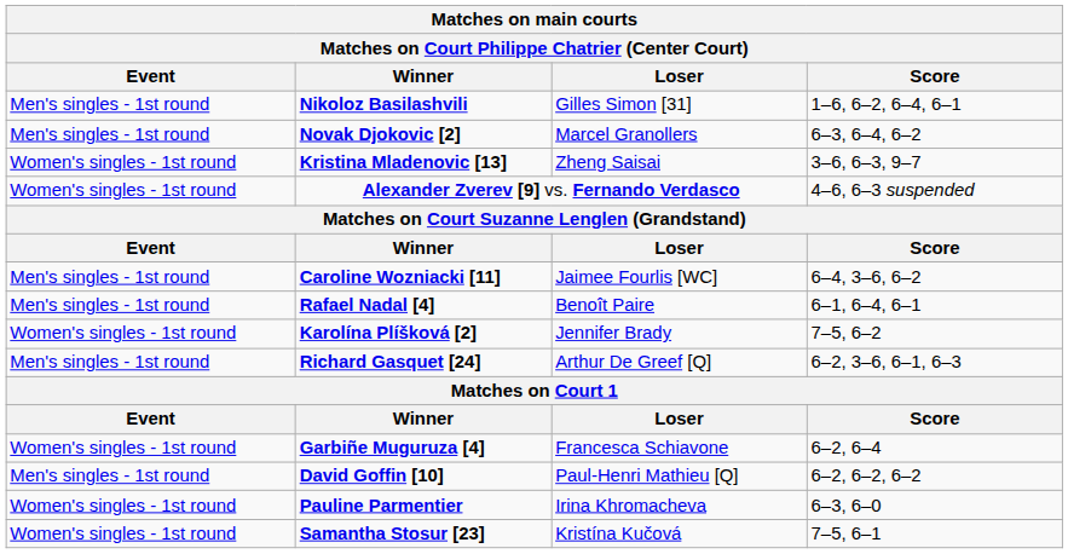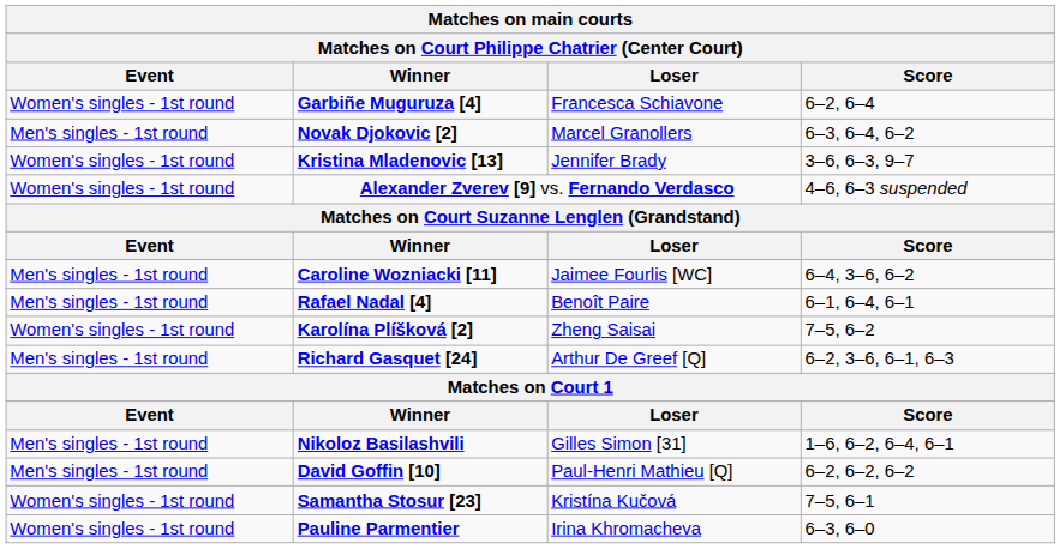 <table class="wikitable collapsible uncollapsed" style=margin:auto>
 <tr>
 <th colspan=4 style=white-space:nowrap>Matches on main courts</th>
 </tr>
 <tr>
 <th colspan=4><strong>Matches on <a href='#'>Court Philippe Chatrier</a> (Center Court)</strong></th>
 </tr>
 <tr>
 <th width=250>Event</th>
 <th width=220>Winner</th>
 <th width=220>Loser</th>
 <th width=220>Score</th>
 </tr>
 <tr>
-<td><a href='#'>Men's singles - 1st round</a></td>
-<td> <strong><a href='#'>Nikoloz Basilashvili</a></strong></td>
-<td> <a href='#'>Gilles Simon</a> [31]</td>
-<td>1–6, 6–2, 6–4, 6–1</td>
+<td><a href='#'>Women's singles - 1st round</a></td>
+<td> <strong><a href='#'>Garbiñe Muguruza</a> [4]</strong></td>
+<td> <a href='#'>Francesca Schiavone</a></td>
+<td>6–2, 6–4</td>
 </tr>
 <tr>
 <td><a href='#'>Men's singles - 1st round</a></td>
 <td> <strong><a href='#'>Novak Djokovic</a> [2]</strong></td>
 <td> <a href='#'>Marcel Granollers</a></td>
 <td>6–3, 6–4, 6–2</td>
 </tr>
 <tr>
 <td><a href='#'>Women's singles - 1st round</a></td>
 <td> <strong><a href='#'>Kristina Mladenovic</a> [13]</strong></td>
-<td> <a href='#'>Zheng Saisai</a></td>
+<td> <a href='#'>Jennifer Brady</a></td>
 <td>3–6, 6–3, 9–7</td>
 </tr>
 <tr>
 <td><a href='#'>Women's singles - 1st round</a></td>
 <td colspan="2" align="center"> <strong><a href='#'>Alexander Zverev</a> [9]</strong> vs.  <strong><a href='#'>Fernando Verdasco</a></strong></td>
 <td>4–6, 6–3 <em>suspended</em></td>
 </tr>
 <tr>
 <th colspan=4><strong>Matches on <a href='#'>Court Suzanne Lenglen</a> (Grandstand)</strong></th>
 </tr>
 <tr>
 <th width=250>Event</th>
 <th width=220>Winner</th>
 <th width=220>Loser</th>
 <th width=220>Score</th>
 </tr>
 <tr>
 <td><a href='#'>Men's singles - 1st round</a></td>
 <td> <strong><a href='#'>Caroline Wozniacki</a> [11]</strong></td>
 <td> <a href='#'>Jaimee Fourlis</a> [WC]</td>
 <td>6–4, 3–6, 6–2</td>
 </tr>
 <tr>
 <td><a href='#'>Men's singles - 1st round</a></td>
 <td> <strong><a href='#'>Rafael Nadal</a> [4]</strong></td>
 <td> <a href='#'>Benoît Paire</a></td>
 <td>6–1, 6–4, 6–1</td>
 </tr>
 <tr>
 <td><a href='#'>Women's singles - 1st round</a></td>
 <td> <strong><a href='#'>Karolína Plíšková</a> [2]</strong></td>
-<td> <a href='#'>Jennifer Brady</a></td>
+<td> <a href='#'>Zheng Saisai</a></td>
 <td>7–5, 6–2</td>
 </tr>
 <tr>
 <td><a href='#'>Men's singles - 1st round</a></td>
 <td> <strong><a href='#'>Richard Gasquet</a> [24]</strong></td>
 <td> <a href='#'>Arthur De Greef</a> [Q]</td>
 <td>6–2, 3–6, 6–1, 6–3</td>
 </tr>
 <tr>
 <th colspan=4><strong>Matches on <a href='#'>Court 1</a></strong></th>
 </tr>
 <tr>
 <th width=250>Event</th>
 <th width=220>Winner</th>
 <th width=220>Loser</th>
 <th width=220>Score</th>
 </tr>
 <tr>
-<td><a href='#'>Women's singles - 1st round</a></td>
-<td> <strong><a href='#'>Garbiñe Muguruza</a> [4]</strong></td>
-<td> <a href='#'>Francesca Schiavone</a></td>
-<td>6–2, 6–4</td>
+<td><a href='#'>Men's singles - 1st round</a></td>
+<td> <strong><a href='#'>Nikoloz Basilashvili</a></strong></td>
+<td> <a href='#'>Gilles Simon</a> [31]</td>
+<td>1–6, 6–2, 6–4, 6–1</td>
 </tr>
 <tr>
 <td><a href='#'>Men's singles - 1st round</a></td>
 <td> <strong><a href='#'>David Goffin</a> [10]</strong></td>
 <td> <a href='#'>Paul-Henri Mathieu</a> [Q]</td>
 <td>6–2, 6–2, 6–2</td>
 </tr>
 <tr>
 <td><a href='#'>Women's singles - 1st round</a></td>
+<td> <strong><a href='#'>Samantha Stosur</a> [23]</strong></td>
+<td> <a href='#'>Kristína Kučová</a></td>
+<td>7–5, 6–1</td>
+</tr>
+<tr>
+<td><a href='#'>Women's singles - 1st round</a></td>
 <td> <strong><a href='#'>Pauline Parmentier</a></strong></td>
 <td> <a href='#'>Irina Khromacheva</a></td>
 <td>6–3, 6–0</td>
 </tr>
-<tr>
-<td><a href='#'>Women's singles - 1st round</a></td>
-<td> <strong><a href='#'>Samantha Stosur</a> [23]</strong></td>
-<td> <a href='#'>Kristína Kučová</a></td>
-<td>7–5, 6–1</td>
-</tr>
 </table>
